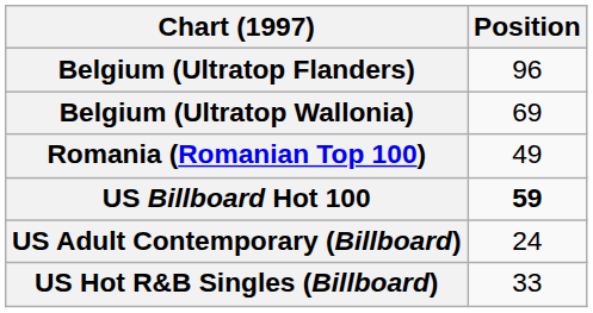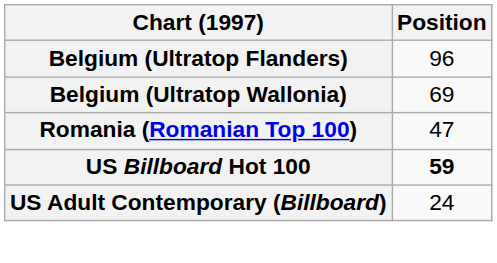 <table class="wikitable sortable plainrowheaders" style="text-align:center;">
 <tr>
 <th scope="col">Chart (1997)</th>
 <th scope="col">Position</th>
 </tr>
 <tr>
 <th scope="row">Belgium (Ultratop Flanders)</th>
 <td>96</td>
 </tr>
 <tr>
 <th scope="row">Belgium (Ultratop Wallonia)</th>
 <td>69</td>
 </tr>
 <tr>
 <th scope="row">Romania (<a href='#'>Romanian Top 100</a>)</th>
-<td>49</td>
+<td>47</td>
 </tr>
 <tr>
 <th scope="row">US <em>Billboard</em> Hot 100</th>
 <td><strong>59</strong></td>
 </tr>
 <tr>
 <th scope="row">US Adult Contemporary (<em>Billboard</em>)</th>
 <td>24</td>
 </tr>
-<tr>
-<th scope="row">US Hot R&B Singles (<em>Billboard</em>)</th>
-<td>33</td>
-</tr>
 </table>
